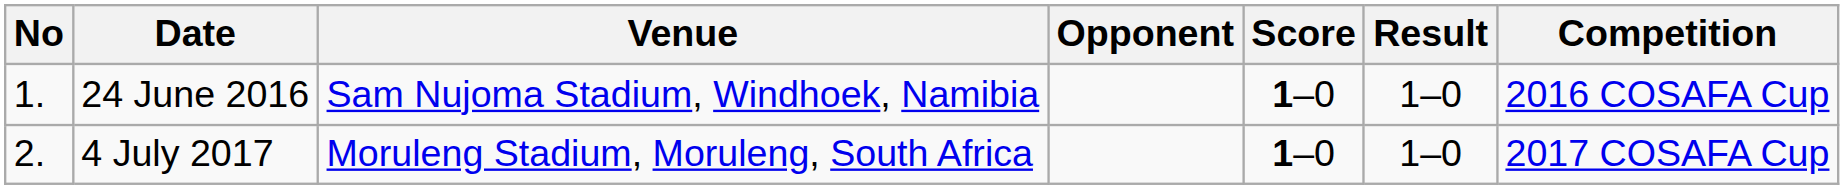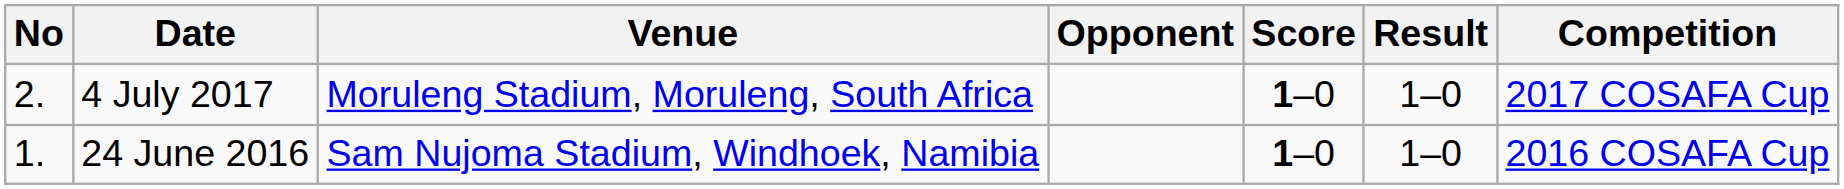 <table class="wikitable" style="font-size:100%;">
 <tr>
 <th>No</th>
 <th>Date</th>
 <th>Venue</th>
 <th>Opponent</th>
 <th>Score</th>
 <th>Result</th>
 <th>Competition</th>
 </tr>
 <tr>
+<td>2.</td>
+<td>4 July 2017</td>
+<td><a href='#'>Moruleng Stadium</a>, <a href='#'>Moruleng</a>, <a href='#'>South Africa</a></td>
+<td></td>
+<td align=center><strong>1</strong>–0</td>
+<td align=center>1–0</td>
+<td><a href='#'>2017 COSAFA Cup</a></td>
+</tr>
+<tr>
 <td>1.</td>
 <td>24 June 2016</td>
 <td><a href='#'>Sam Nujoma Stadium</a>, <a href='#'>Windhoek</a>, <a href='#'>Namibia</a></td>
 <td></td>
 <td align=center><strong>1</strong>–0</td>
 <td align=center>1–0</td>
 <td><a href='#'>2016 COSAFA Cup</a></td>
 </tr>
-<tr>
-<td>2.</td>
-<td>4 July 2017</td>
-<td><a href='#'>Moruleng Stadium</a>, <a href='#'>Moruleng</a>, <a href='#'>South Africa</a></td>
-<td></td>
-<td align=center><strong>1</strong>–0</td>
-<td align=center>1–0</td>
-<td><a href='#'>2017 COSAFA Cup</a></td>
-</tr>
 </table>
